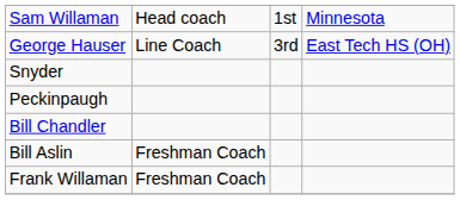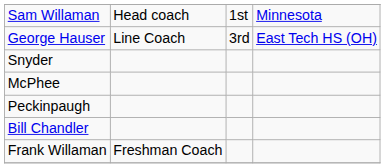 <table class="wikitable">
 <tr>
 </tr>
 <tr>
 <td><a href='#'>Sam Willaman</a></td>
 <td>Head coach</td>
 <td>1st</td>
 <td><a href='#'>Minnesota</a></td>
 </tr>
 <tr>
 <td><a href='#'>George Hauser</a></td>
 <td>Line Coach</td>
 <td>3rd</td>
 <td><a href='#'>East Tech HS (OH)</a></td>
 </tr>
 <tr>
 <td>Snyder</td>
 <td></td>
 <td></td>
 <td></td>
 </tr>
 <tr>
+<td>McPhee</td>
+<td></td>
+<td></td>
+<td></td>
+</tr>
+<tr>
 <td>Peckinpaugh</td>
 <td></td>
 <td></td>
 <td></td>
 </tr>
 <tr>
 <td><a href='#'>Bill Chandler</a></td>
 <td></td>
 <td></td>
 <td></td>
 </tr>
 <tr>
-<td>Bill Aslin</td>
-<td>Freshman Coach</td>
-<td></td>
-<td></td>
-</tr>
-<tr>
 <td>Frank Willaman</td>
 <td>Freshman Coach</td>
 <td></td>
 <td></td>
 </tr>
 <tr>
 </tr>
 </table>
